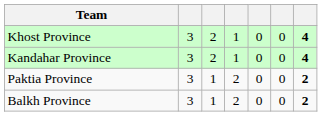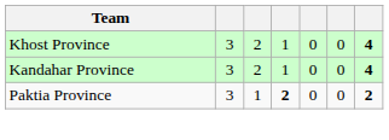 <table class="wikitable" style="text-align:center">
 <tr>
 <th style="width:200px">Team</th>
 <th width="20"></th>
 <th width="20"></th>
 <th width="20"></th>
 <th width="20"></th>
 <th width="20"></th>
 <th width="20"></th>
 </tr>
 <tr style="background:#cfc">
 <td style="text-align:left;">Khost Province</td>
 <td>3</td>
 <td>2</td>
 <td>1</td>
 <td>0</td>
 <td>0</td>
 <td><strong>4</strong></td>
 </tr>
 <tr style="background:#cfc">
 <td style="text-align:left;">Kandahar Province</td>
 <td>3</td>
 <td>2</td>
 <td>1</td>
 <td>0</td>
 <td>0</td>
 <td><strong>4</strong></td>
 </tr>
 <tr>
 <td style="text-align:left;">Paktia Province</td>
 <td>3</td>
 <td>1</td>
-<td>2</td>
-<td>0</td>
-<td>0</td>
 <td><strong>2</strong></td>
-</tr>
-<tr>
-<td style="text-align:left;">Balkh Province</td>
-<td>3</td>
-<td>1</td>
-<td>2</td>
 <td>0</td>
 <td>0</td>
 <td><strong>2</strong></td>
 </tr>
 </table>
